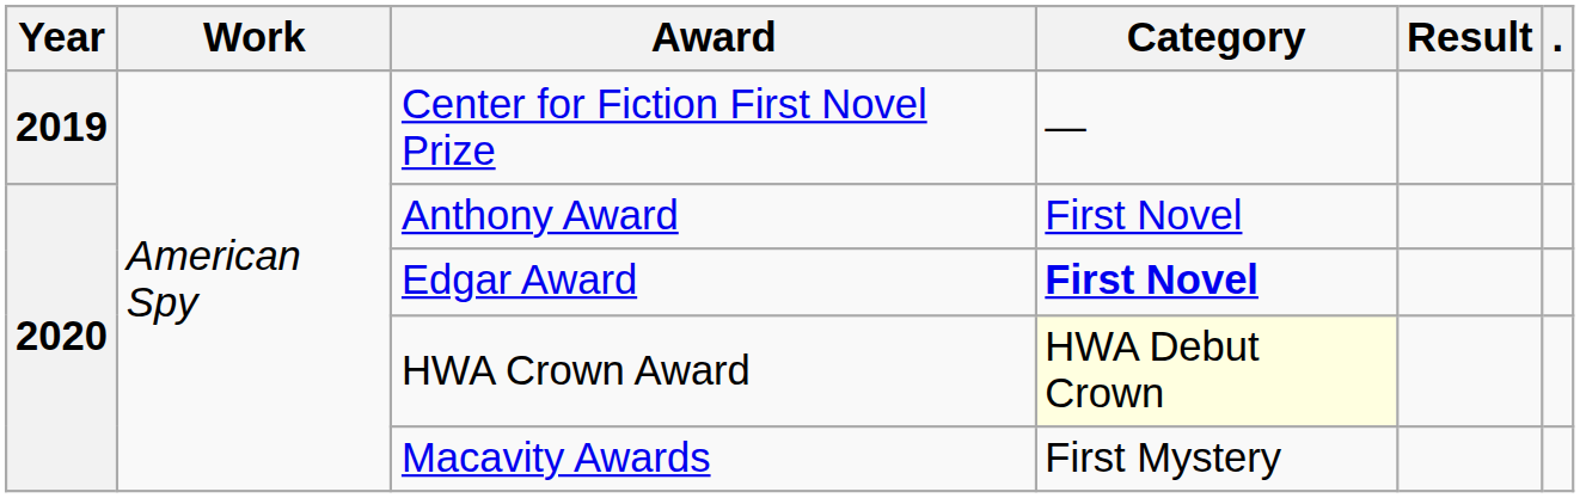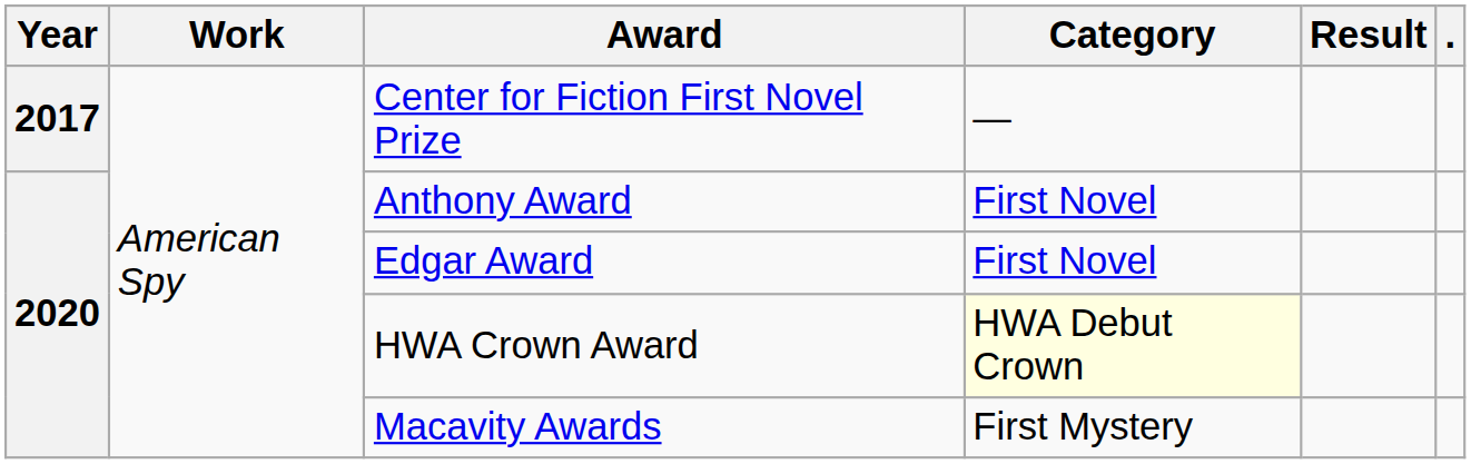 <table class="wikitable sortable">
 <tr>
 <th>Year</th>
 <th>Work</th>
 <th>Award</th>
 <th>Category</th>
 <th>Result</th>
 <th>.</th>
 </tr>
 <tr>
-<th>2019</th>
+<th>2017</th>
 <td rowspan="5"><em>American Spy</em></td>
 <td><a href='#'>Center for Fiction First Novel Prize</a></td>
 <td>—</td>
 <td></td>
 <td></td>
 </tr>
 <tr>
 <th rowspan="4">2020</th>
 <td><a href='#'>Anthony Award</a></td>
 <td><a href='#'>First Novel</a></td>
 <td></td>
 <td></td>
 </tr>
 <tr>
 <td><a href='#'>Edgar Award</a></td>
-<td><strong><a href='#'>First Novel</a></strong></td>
+<td><a href='#'>First Novel</a></td>
 <td></td>
 <td></td>
 </tr>
 <tr>
 <td>HWA Crown Award</td>
 <td style="background: lightyellow;">HWA Debut Crown</td>
 <td></td>
 <td></td>
 </tr>
 <tr>
 <td><a href='#'>Macavity Awards</a></td>
 <td>First Mystery</td>
 <td></td>
 <td></td>
 </tr>
 </table>
